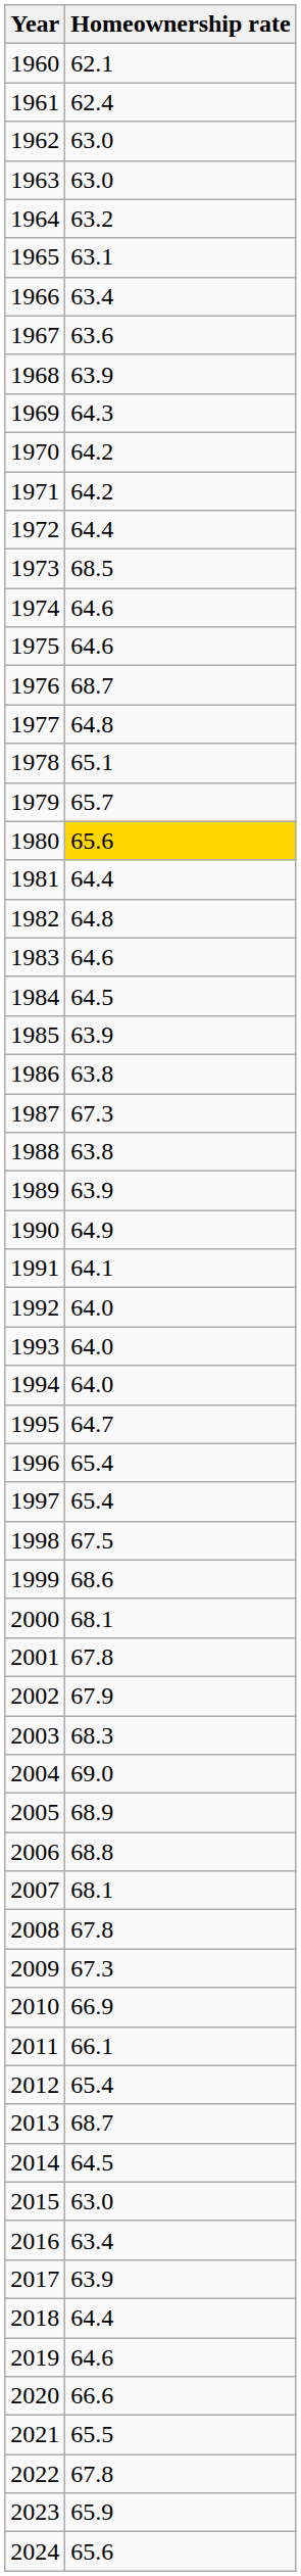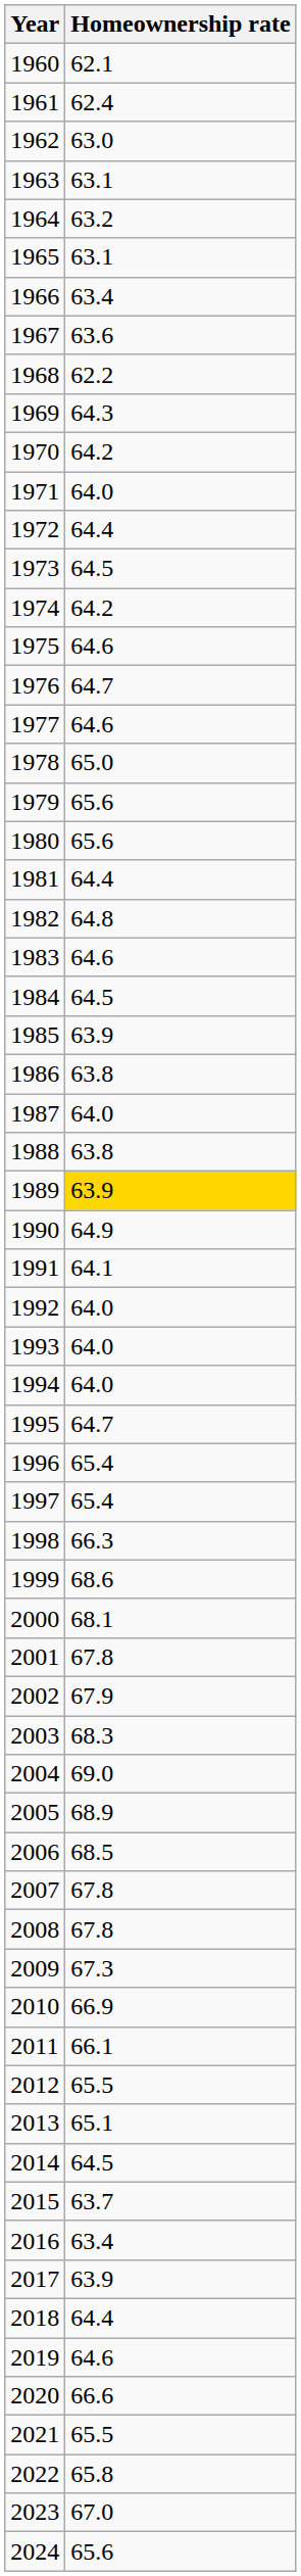 <table class="wikitable">
 <tr>
 <th>Year</th>
 <th>Homeownership rate</th>
 </tr>
 <tr>
 <td>1960</td>
 <td>62.1</td>
 </tr>
 <tr>
 <td>1961</td>
 <td>62.4</td>
 </tr>
 <tr>
 <td>1962</td>
 <td>63.0</td>
 </tr>
 <tr>
 <td>1963</td>
-<td>63.0</td>
+<td>63.1</td>
 </tr>
 <tr>
 <td>1964</td>
 <td>63.2</td>
 </tr>
 <tr>
 <td>1965</td>
 <td>63.1</td>
 </tr>
 <tr>
 <td>1966</td>
 <td>63.4</td>
 </tr>
 <tr>
 <td>1967</td>
 <td>63.6</td>
 </tr>
 <tr>
 <td>1968</td>
-<td>63.9</td>
+<td>62.2</td>
 </tr>
 <tr>
 <td>1969</td>
 <td>64.3</td>
 </tr>
 <tr>
 <td>1970</td>
 <td>64.2</td>
 </tr>
 <tr>
 <td>1971</td>
-<td>64.2</td>
+<td>64.0</td>
 </tr>
 <tr>
 <td>1972</td>
 <td>64.4</td>
 </tr>
 <tr>
 <td>1973</td>
-<td>68.5</td>
+<td>64.5</td>
 </tr>
 <tr>
 <td>1974</td>
-<td>64.6</td>
+<td>64.2</td>
 </tr>
 <tr>
 <td>1975</td>
 <td>64.6</td>
 </tr>
 <tr>
 <td>1976</td>
-<td>68.7</td>
+<td>64.7</td>
 </tr>
 <tr>
 <td>1977</td>
-<td>64.8</td>
+<td>64.6</td>
 </tr>
 <tr>
 <td>1978</td>
-<td>65.1</td>
+<td>65.0</td>
 </tr>
 <tr>
 <td>1979</td>
-<td>65.7</td>
+<td>65.6</td>
 </tr>
 <tr>
 <td>1980</td>
-<td style="background: gold;">65.6</td>
+<td>65.6</td>
 </tr>
 <tr>
 <td>1981</td>
 <td>64.4</td>
 </tr>
 <tr>
 <td>1982</td>
 <td>64.8</td>
 </tr>
 <tr>
 <td>1983</td>
 <td>64.6</td>
 </tr>
 <tr>
 <td>1984</td>
 <td>64.5</td>
 </tr>
 <tr>
 <td>1985</td>
 <td>63.9</td>
 </tr>
 <tr>
 <td>1986</td>
 <td>63.8</td>
 </tr>
 <tr>
 <td>1987</td>
-<td>67.3</td>
+<td>64.0</td>
 </tr>
 <tr>
 <td>1988</td>
 <td>63.8</td>
 </tr>
 <tr>
 <td>1989</td>
-<td>63.9</td>
+<td style="background: gold;">63.9</td>
 </tr>
 <tr>
 <td>1990</td>
 <td>64.9</td>
 </tr>
 <tr>
 <td>1991</td>
 <td>64.1</td>
 </tr>
 <tr>
 <td>1992</td>
 <td>64.0</td>
 </tr>
 <tr>
 <td>1993</td>
 <td>64.0</td>
 </tr>
 <tr>
 <td>1994</td>
 <td>64.0</td>
 </tr>
 <tr>
 <td>1995</td>
 <td>64.7</td>
 </tr>
 <tr>
 <td>1996</td>
 <td>65.4</td>
 </tr>
 <tr>
 <td>1997</td>
 <td>65.4</td>
 </tr>
 <tr>
 <td>1998</td>
-<td>67.5</td>
+<td>66.3</td>
 </tr>
 <tr>
 <td>1999</td>
 <td>68.6</td>
 </tr>
 <tr>
 <td>2000</td>
 <td>68.1</td>
 </tr>
 <tr>
 <td>2001</td>
 <td>67.8</td>
 </tr>
 <tr>
 <td>2002</td>
 <td>67.9</td>
 </tr>
 <tr>
 <td>2003</td>
 <td>68.3</td>
 </tr>
 <tr>
 <td>2004</td>
 <td>69.0</td>
 </tr>
 <tr>
 <td>2005</td>
 <td>68.9</td>
 </tr>
 <tr>
 <td>2006</td>
-<td>68.8</td>
+<td>68.5</td>
 </tr>
 <tr>
 <td>2007</td>
-<td>68.1</td>
+<td>67.8</td>
 </tr>
 <tr>
 <td>2008</td>
 <td>67.8</td>
 </tr>
 <tr>
 <td>2009</td>
 <td>67.3</td>
 </tr>
 <tr>
 <td>2010</td>
 <td>66.9</td>
 </tr>
 <tr>
 <td>2011</td>
 <td>66.1</td>
 </tr>
 <tr>
 <td>2012</td>
-<td>65.4</td>
+<td>65.5</td>
 </tr>
 <tr>
 <td>2013</td>
-<td>68.7</td>
+<td>65.1</td>
 </tr>
 <tr>
 <td>2014</td>
 <td>64.5</td>
 </tr>
 <tr>
 <td>2015</td>
-<td>63.0</td>
+<td>63.7</td>
 </tr>
 <tr>
 <td>2016</td>
 <td>63.4</td>
 </tr>
 <tr>
 <td>2017</td>
 <td>63.9</td>
 </tr>
 <tr>
 <td>2018</td>
 <td>64.4</td>
 </tr>
 <tr>
 <td>2019</td>
 <td>64.6</td>
 </tr>
 <tr>
 <td>2020</td>
 <td>66.6</td>
 </tr>
 <tr>
 <td>2021</td>
 <td>65.5</td>
 </tr>
 <tr>
 <td>2022</td>
-<td>67.8</td>
+<td>65.8</td>
 </tr>
 <tr>
 <td>2023</td>
-<td>65.9</td>
+<td>67.0</td>
 </tr>
 <tr>
 <td>2024</td>
 <td>65.6</td>
 </tr>
 </table>
